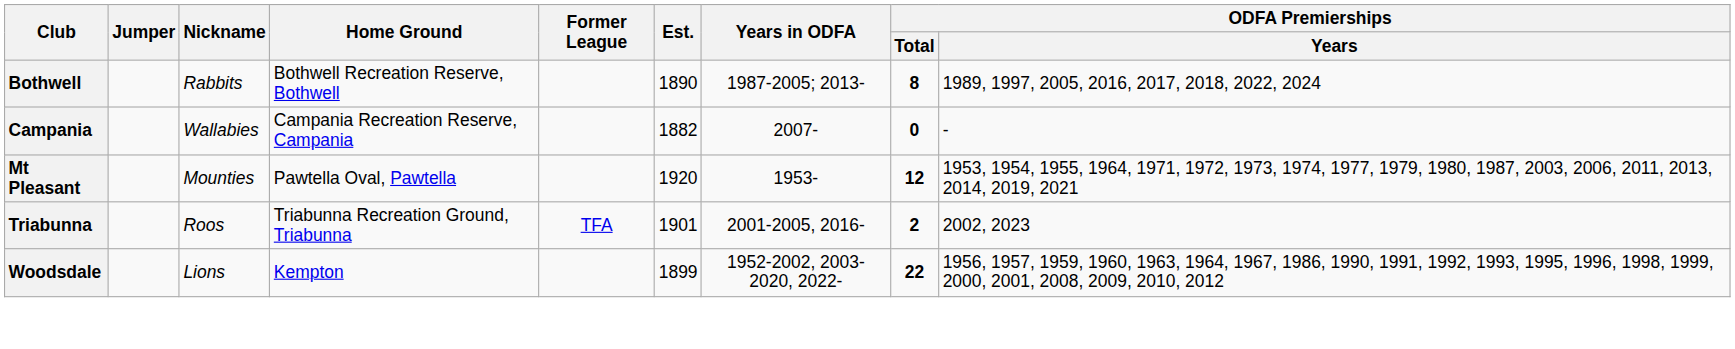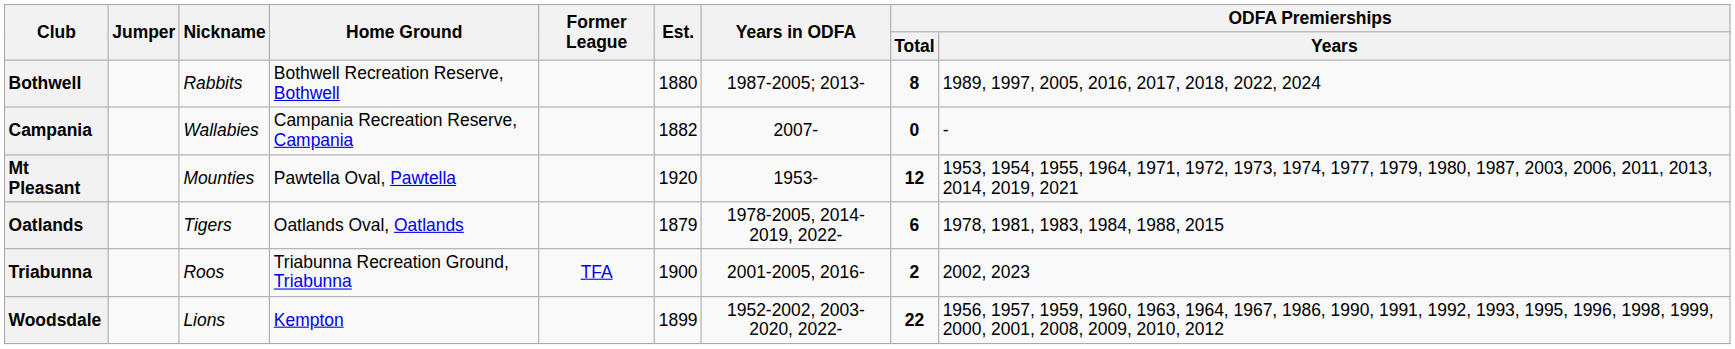 <table class="wikitable sortable" style="text-align:center; width:100%">
 <tr>
 <th rowspan="2">Club</th>
 <th rowspan="2">Jumper</th>
 <th rowspan="2">Nickname</th>
 <th rowspan="2">Home Ground</th>
 <th rowspan="2">Former League</th>
 <th rowspan="2">Est.</th>
 <th rowspan="2">Years in ODFA</th>
 <th colspan="2">ODFA Premierships</th>
 </tr>
 <tr>
 <th>Total</th>
 <th>Years</th>
 </tr>
 <tr>
 <th style="text-align:left">Bothwell</th>
 <td></td>
 <td align="left"><em>Rabbits</em></td>
 <td align="left">Bothwell Recreation Reserve, <a href='#'>Bothwell</a></td>
 <td></td>
-<td>1890</td>
+<td>1880</td>
 <td>1987-2005; 2013-</td>
 <td align="center"><strong>8</strong></td>
 <td align="left">1989, 1997, 2005, 2016, 2017, 2018, 2022, 2024</td>
 </tr>
 <tr>
 <th style="text-align:left">Campania</th>
 <td></td>
 <td align="left"><em>Wallabies</em></td>
 <td align="left">Campania Recreation Reserve, <a href='#'>Campania</a></td>
 <td></td>
 <td>1882</td>
 <td>2007-</td>
 <td align="center"><strong>0</strong></td>
 <td align="left">-</td>
 </tr>
 <tr>
 <th style="text-align:left">Mt Pleasant</th>
 <td></td>
 <td align="left"><em>Mounties</em></td>
 <td align="left">Pawtella Oval, <a href='#'>Pawtella</a></td>
 <td></td>
 <td>1920</td>
 <td>1953-</td>
 <td align="center"><strong>12</strong></td>
 <td align="left">1953, 1954, 1955, 1964, 1971, 1972, 1973, 1974, 1977, 1979, 1980, 1987, 2003, 2006, 2011, 2013, 2014, 2019, 2021</td>
 </tr>
 <tr>
+<th style="text-align:left">Oatlands</th>
+<td></td>
+<td align="left"><em>Tigers</em></td>
+<td align="left">Oatlands Oval, <a href='#'>Oatlands</a></td>
+<td></td>
+<td>1879</td>
+<td>1978-2005, 2014-2019, 2022-</td>
+<td align="center"><strong>6</strong></td>
+<td align="left">1978, 1981, 1983, 1984, 1988, 2015</td>
+</tr>
+<tr>
 <th style="text-align:left">Triabunna</th>
 <td></td>
 <td align="left"><em>Roos</em></td>
 <td align="left">Triabunna Recreation Ground, <a href='#'>Triabunna</a></td>
 <td><a href='#'>TFA</a></td>
-<td>1901</td>
+<td>1900</td>
 <td>2001-2005, 2016-</td>
 <td align="center"><strong>2</strong></td>
 <td align="left">2002, 2023</td>
 </tr>
 <tr>
 <th style="text-align:left">Woodsdale</th>
 <td></td>
 <td align="left"><em>Lions</em></td>
 <td align="left"> <a href='#'>Kempton</a></td>
 <td></td>
 <td>1899</td>
 <td>1952-2002, 2003-2020, 2022-</td>
 <td align="center"><strong>22</strong></td>
 <td align="left">1956, 1957, 1959, 1960, 1963, 1964, 1967, 1986, 1990, 1991, 1992, 1993, 1995, 1996, 1998, 1999, 2000, 2001, 2008, 2009, 2010, 2012</td>
 </tr>
 </table>
